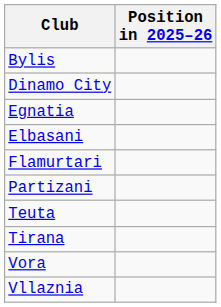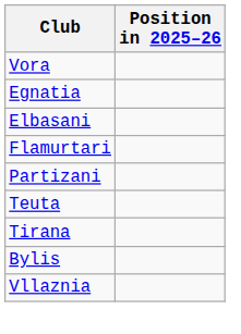 <table class="sortable wikitable" style="text-align:center;">
 <tr>
 <th>Club</th>
 <th>Position<br>in <a href='#'>2025–26</a></th>
 </tr>
 <tr>
-<td style="text-align:left;"><a href='#'>Bylis</a></td>
-<td></td>
-</tr>
-<tr>
-<td style="text-align:left;"><a href='#'>Dinamo City</a></td>
+<td style="text-align:left;"><a href='#'>Vora</a></td>
 <td></td>
 </tr>
 <tr>
 <td style="text-align:left;"><a href='#'>Egnatia</a></td>
 <td></td>
 </tr>
 <tr>
 <td style="text-align:left;"><a href='#'>Elbasani</a></td>
 <td></td>
 </tr>
 <tr>
 <td style="text-align:left;"><a href='#'>Flamurtari</a></td>
 <td></td>
 </tr>
 <tr>
 <td style="text-align:left;"><a href='#'>Partizani</a></td>
 <td></td>
 </tr>
 <tr>
 <td style="text-align:left;"><a href='#'>Teuta</a></td>
 <td></td>
 </tr>
 <tr>
 <td style="text-align:left;"><a href='#'>Tirana</a></td>
 <td></td>
 </tr>
 <tr>
-<td style="text-align:left;"><a href='#'>Vora</a></td>
+<td style="text-align:left;"><a href='#'>Bylis</a></td>
 <td></td>
 </tr>
 <tr>
 <td style="text-align:left;"><a href='#'>Vllaznia</a></td>
 <td></td>
 </tr>
 </table>
